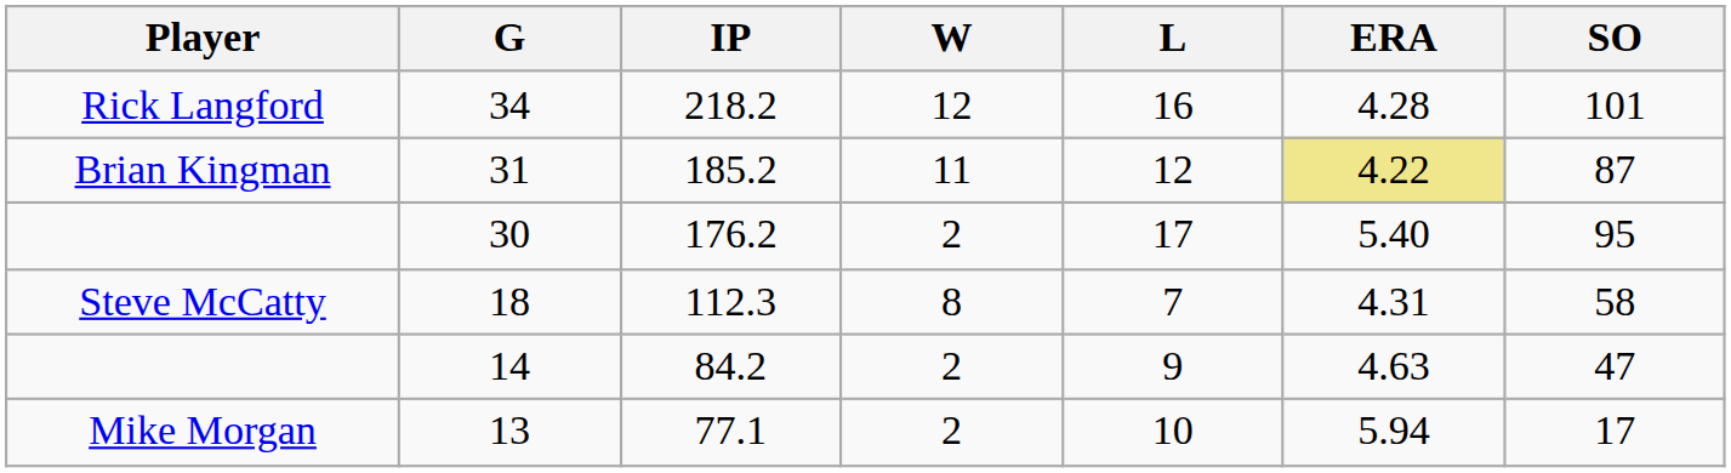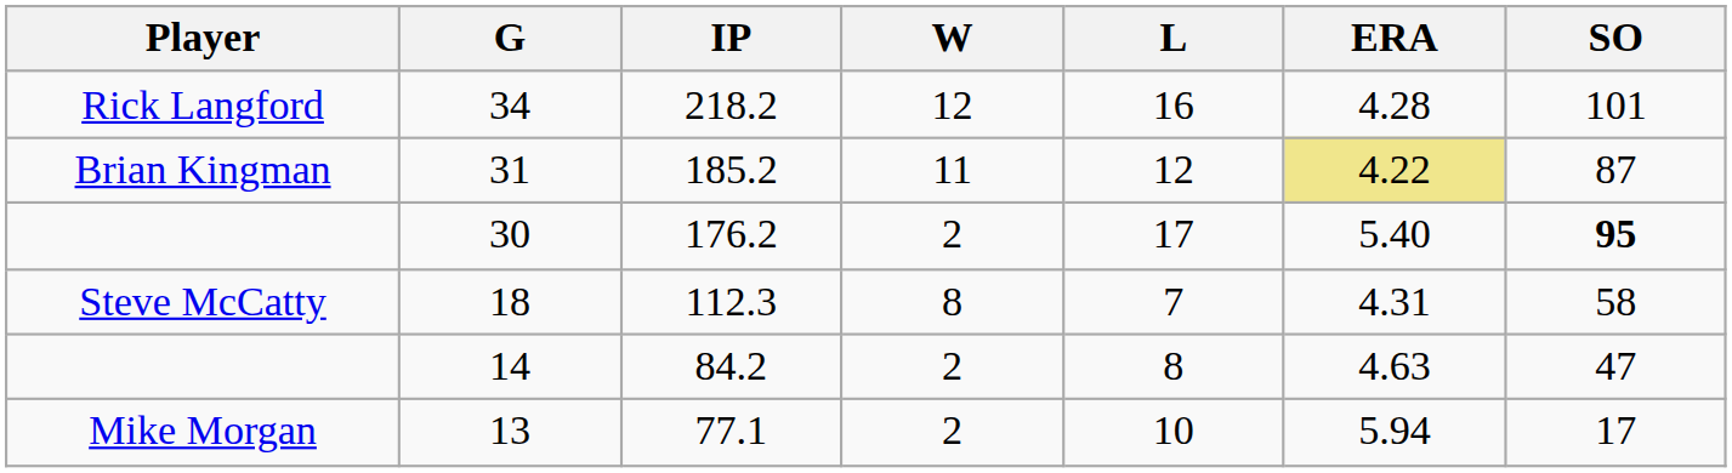 <table class="wikitable sortable">
 <tr>
 <th bgcolor="#DDDDFF" width="16%">Player</th>
 <th bgcolor="#DDDDFF" width="9%">G</th>
 <th bgcolor="#DDDDFF" width="9%">IP</th>
 <th bgcolor="#DDDDFF" width="9%">W</th>
 <th bgcolor="#DDDDFF" width="9%">L</th>
 <th bgcolor="#DDDDFF" width="9%">ERA</th>
 <th bgcolor="#DDDDFF" width="9%">SO</th>
 </tr>
 <tr align="center">
 <td><a href='#'>Rick Langford</a></td>
 <td>34</td>
 <td>218.2</td>
 <td>12</td>
 <td>16</td>
 <td>4.28</td>
 <td>101</td>
 </tr>
 <tr align=center>
 <td><a href='#'>Brian Kingman</a></td>
 <td>31</td>
 <td>185.2</td>
 <td>11</td>
 <td>12</td>
 <td style="background: khaki;">4.22</td>
 <td>87</td>
 </tr>
 <tr align=center>
 <td></td>
 <td>30</td>
 <td>176.2</td>
 <td>2</td>
 <td>17</td>
 <td>5.40</td>
-<td>95</td>
+<td><strong>95</strong></td>
 </tr>
 <tr align="center">
 <td><a href='#'>Steve McCatty</a></td>
 <td>18</td>
 <td>112.3</td>
 <td>8</td>
 <td>7</td>
 <td>4.31</td>
 <td>58</td>
 </tr>
 <tr align=center>
 <td></td>
 <td>14</td>
 <td>84.2</td>
 <td>2</td>
-<td>9</td>
+<td>8</td>
 <td>4.63</td>
 <td>47</td>
 </tr>
 <tr align="center">
 <td><a href='#'>Mike Morgan</a></td>
 <td>13</td>
 <td>77.1</td>
 <td>2</td>
 <td>10</td>
 <td>5.94</td>
 <td>17</td>
 </tr>
 </table>
